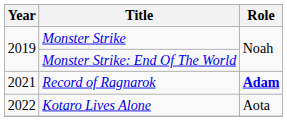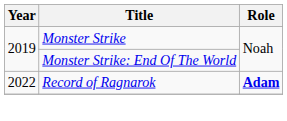 <table class="wikitable">
 <tr>
 <th>Year</th>
 <th>Title</th>
 <th>Role</th>
 </tr>
 <tr>
 <td rowspan="2">2019</td>
 <td><em><a href='#'>Monster Strike</a></em></td>
 <td rowspan="2">Noah</td>
 </tr>
 <tr>
 <td><em><a href='#'>Monster Strike: End Of The World</a></em></td>
 </tr>
 <tr>
-<td>2021</td>
+<td>2022</td>
 <td><em><a href='#'>Record of Ragnarok</a></em></td>
 <td><strong><a href='#'>Adam</a></strong></td>
 </tr>
 <tr>
-<td>2022</td>
-<td><em><a href='#'>Kotaro Lives Alone</a></em></td>
-<td>Aota</td>
-</tr>
-<tr>
 </tr>
 </table>
